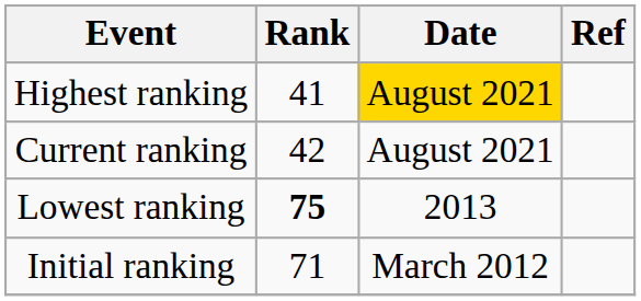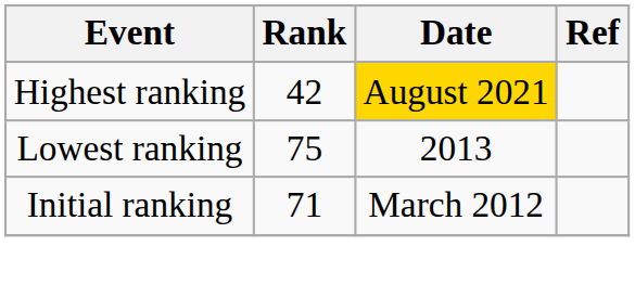 <table class="wikitable sortable"  style="text-align: center;">
 <tr>
 <th>Event</th>
 <th>Rank</th>
 <th>Date</th>
 <th>Ref</th>
 </tr>
 <tr>
 <td>Highest ranking</td>
-<td>41</td>
+<td>42</td>
 <td style="background: gold;">August 2021</td>
 <td></td>
 </tr>
 <tr>
-<td>Current ranking</td>
-<td>42</td>
-<td>August 2021</td>
-<td></td>
-</tr>
-<tr>
 <td>Lowest ranking</td>
-<td><strong>75</strong></td>
+<td>75</td>
 <td>2013</td>
 <td></td>
 </tr>
 <tr>
 <td>Initial ranking</td>
 <td>71</td>
 <td>March 2012</td>
 <td></td>
 </tr>
 <tr>
 </tr>
 </table>
